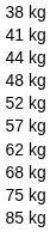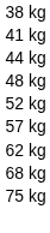 <table>
 <tr>
 <td>38 kg</td>
 <td></td>
 <td></td>
 <td></td>
 </tr>
 <tr>
 <td rowspan=2>41 kg</td>
 <td rowspan=2></td>
 <td rowspan=2></td>
 <td></td>
 </tr>
 <tr>
 <td></td>
 </tr>
 <tr>
 <td rowspan=2>44 kg</td>
 <td rowspan=2></td>
 <td rowspan=2></td>
 <td></td>
 </tr>
 <tr>
 <td></td>
 </tr>
 <tr>
 <td rowspan=2>48 kg</td>
 <td rowspan=2></td>
 <td rowspan=2></td>
 <td></td>
 </tr>
 <tr>
 <td></td>
 </tr>
 <tr>
 <td rowspan=2>52 kg</td>
 <td rowspan=2></td>
 <td rowspan=2></td>
 <td></td>
 </tr>
 <tr>
 <td></td>
 </tr>
 <tr>
 <td rowspan=2>57 kg</td>
 <td rowspan=2></td>
 <td rowspan=2></td>
 <td></td>
 </tr>
 <tr>
 <td></td>
 </tr>
 <tr>
 <td rowspan=2>62 kg</td>
 <td rowspan=2></td>
 <td rowspan=2></td>
 <td></td>
 </tr>
 <tr>
 <td></td>
 </tr>
 <tr>
 <td rowspan=2>68 kg</td>
 <td rowspan=2></td>
 <td rowspan=2></td>
 <td></td>
 </tr>
 <tr>
 <td></td>
 </tr>
 <tr>
 <td rowspan=2>75 kg</td>
 <td rowspan=2></td>
 <td rowspan=2></td>
 <td></td>
 </tr>
 <tr>
 <td></td>
 </tr>
-<tr>
-<td>85 kg</td>
-<td></td>
-<td></td>
-<td></td>
-</tr>
 </table>
